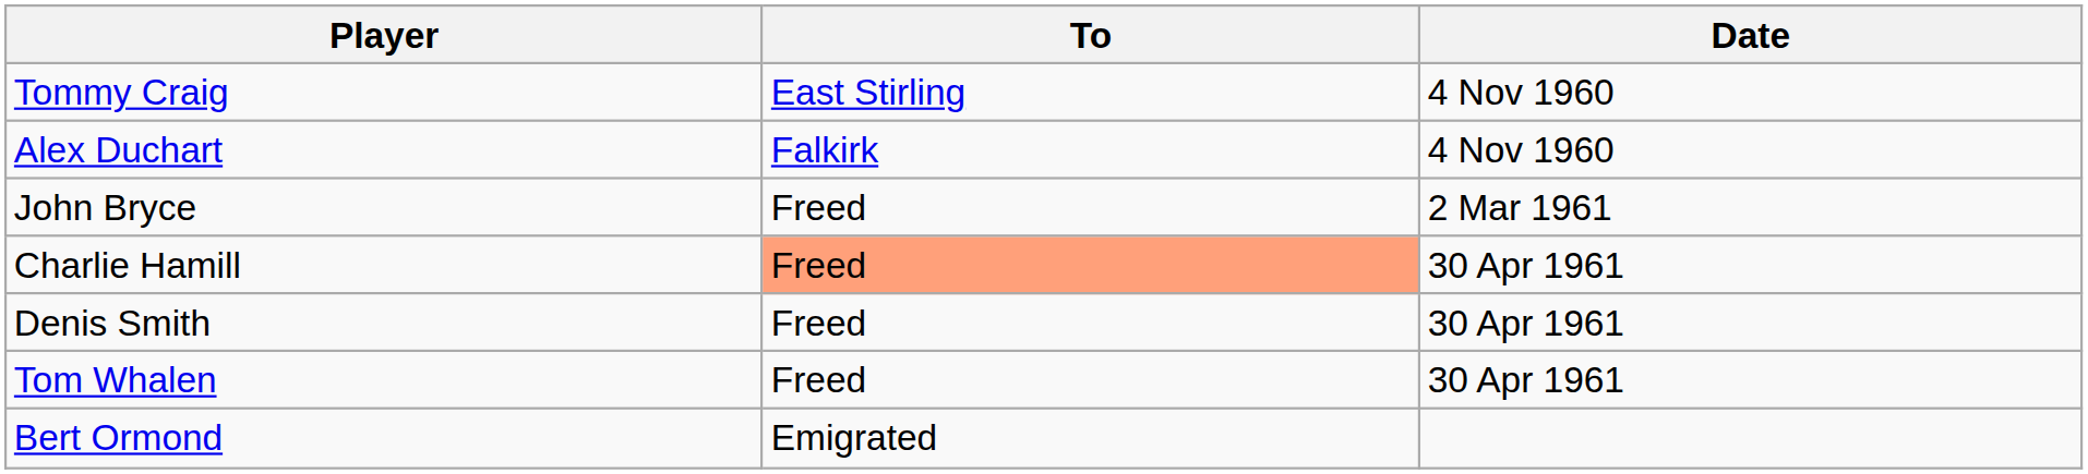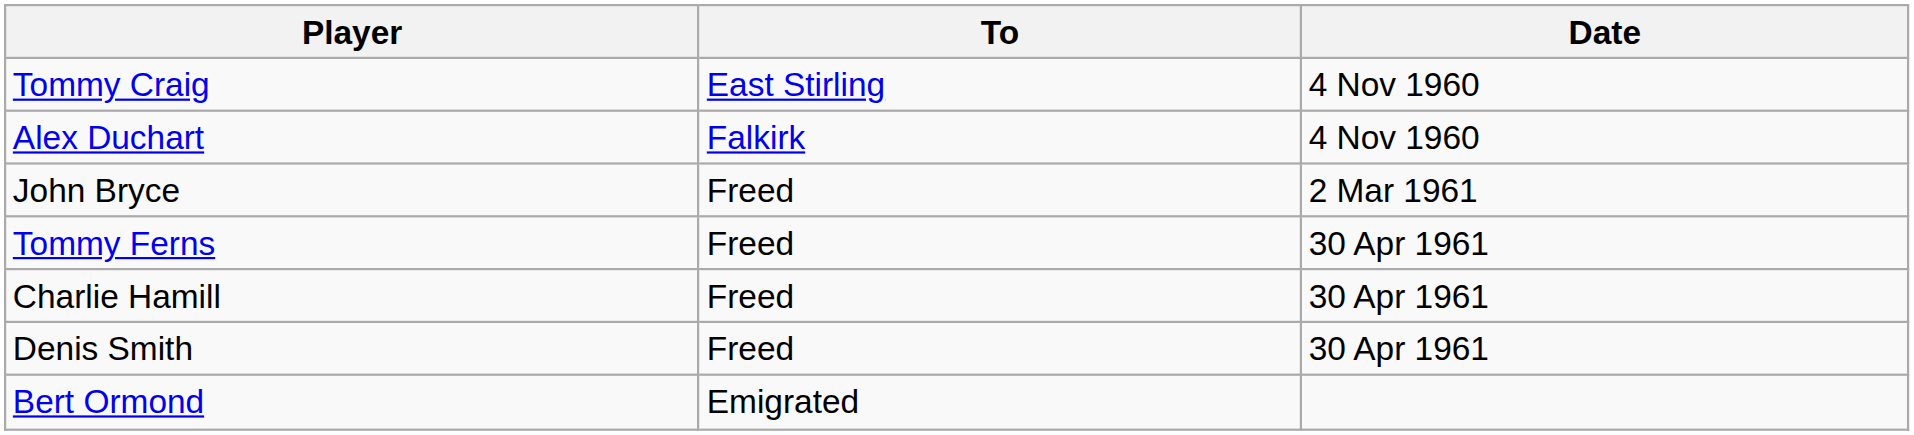 <table class="wikitable" style="text-align:center; font-size:95%;width:98%; text-align:left">
 <tr>
 <th>Player</th>
 <th>To</th>
 <th>Date</th>
 </tr>
 <tr>
 <td> <a href='#'>Tommy Craig</a></td>
 <td> <a href='#'>East Stirling</a></td>
 <td>4 Nov 1960</td>
 </tr>
 <tr>
 <td> <a href='#'>Alex Duchart</a></td>
 <td> <a href='#'>Falkirk</a></td>
 <td>4 Nov 1960</td>
 </tr>
 <tr>
 <td> John Bryce</td>
 <td> Freed</td>
 <td>2 Mar 1961</td>
 </tr>
 <tr>
+<td> <a href='#'>Tommy Ferns</a></td>
+<td> Freed</td>
+<td>30 Apr 1961</td>
+</tr>
+<tr>
 <td> Charlie Hamill</td>
-<td style="background: lightsalmon;"> Freed</td>
+<td> Freed</td>
 <td>30 Apr 1961</td>
 </tr>
 <tr>
 <td> Denis Smith</td>
-<td> Freed</td>
-<td>30 Apr 1961</td>
-</tr>
-<tr>
-<td> <a href='#'>Tom Whalen</a></td>
 <td> Freed</td>
 <td>30 Apr 1961</td>
 </tr>
 <tr>
 <td> <a href='#'>Bert Ormond</a></td>
 <td> Emigrated</td>
 <td></td>
 </tr>
 </table>
